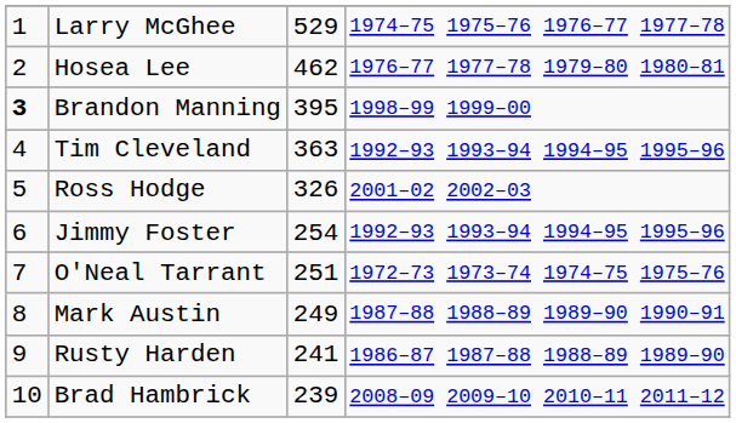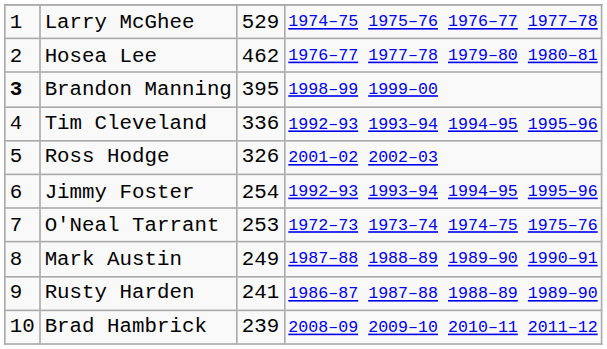 <table class="wikitable">
 <tr>
 </tr>
 <tr>
 <td>1</td>
 <td>Larry McGhee</td>
 <td>529</td>
 <td style="font-size:80%;"><a href='#'>1974–75</a> <a href='#'>1975–76</a> <a href='#'>1976–77</a> <a href='#'>1977–78</a></td>
 </tr>
 <tr>
 <td>2</td>
 <td>Hosea Lee</td>
 <td>462</td>
 <td style="font-size:80%;"><a href='#'>1976–77</a> <a href='#'>1977–78</a> <a href='#'>1979–80</a> <a href='#'>1980–81</a></td>
 </tr>
 <tr>
 <td><strong>3</strong></td>
 <td>Brandon Manning</td>
 <td>395</td>
 <td style="font-size:80%;"><a href='#'>1998–99</a> <a href='#'>1999–00</a></td>
 </tr>
 <tr>
 <td>4</td>
 <td>Tim Cleveland</td>
-<td>363</td>
+<td>336</td>
 <td style="font-size:80%;"><a href='#'>1992–93</a> <a href='#'>1993–94</a> <a href='#'>1994–95</a> <a href='#'>1995–96</a></td>
 </tr>
 <tr>
 <td>5</td>
 <td>Ross Hodge</td>
 <td>326</td>
 <td style="font-size:80%;"><a href='#'>2001–02</a> <a href='#'>2002–03</a></td>
 </tr>
 <tr>
 <td>6</td>
 <td>Jimmy Foster</td>
 <td>254</td>
 <td style="font-size:80%;"><a href='#'>1992–93</a> <a href='#'>1993–94</a> <a href='#'>1994–95</a> <a href='#'>1995–96</a></td>
 </tr>
 <tr>
 <td>7</td>
 <td>O'Neal Tarrant</td>
-<td>251</td>
+<td>253</td>
 <td style="font-size:80%;"><a href='#'>1972–73</a> <a href='#'>1973–74</a> <a href='#'>1974–75</a> <a href='#'>1975–76</a></td>
 </tr>
 <tr>
 <td>8</td>
 <td>Mark Austin</td>
 <td>249</td>
 <td style="font-size:80%;"><a href='#'>1987–88</a> <a href='#'>1988–89</a> <a href='#'>1989–90</a> <a href='#'>1990–91</a></td>
 </tr>
 <tr>
 <td>9</td>
 <td>Rusty Harden</td>
 <td>241</td>
 <td style="font-size:80%;"><a href='#'>1986–87</a> <a href='#'>1987–88</a> <a href='#'>1988–89</a> <a href='#'>1989–90</a></td>
 </tr>
 <tr>
 <td>10</td>
 <td>Brad Hambrick</td>
 <td>239</td>
 <td style="font-size:80%;"><a href='#'>2008–09</a> <a href='#'>2009–10</a> <a href='#'>2010–11</a> <a href='#'>2011–12</a></td>
 </tr>
 </table>
